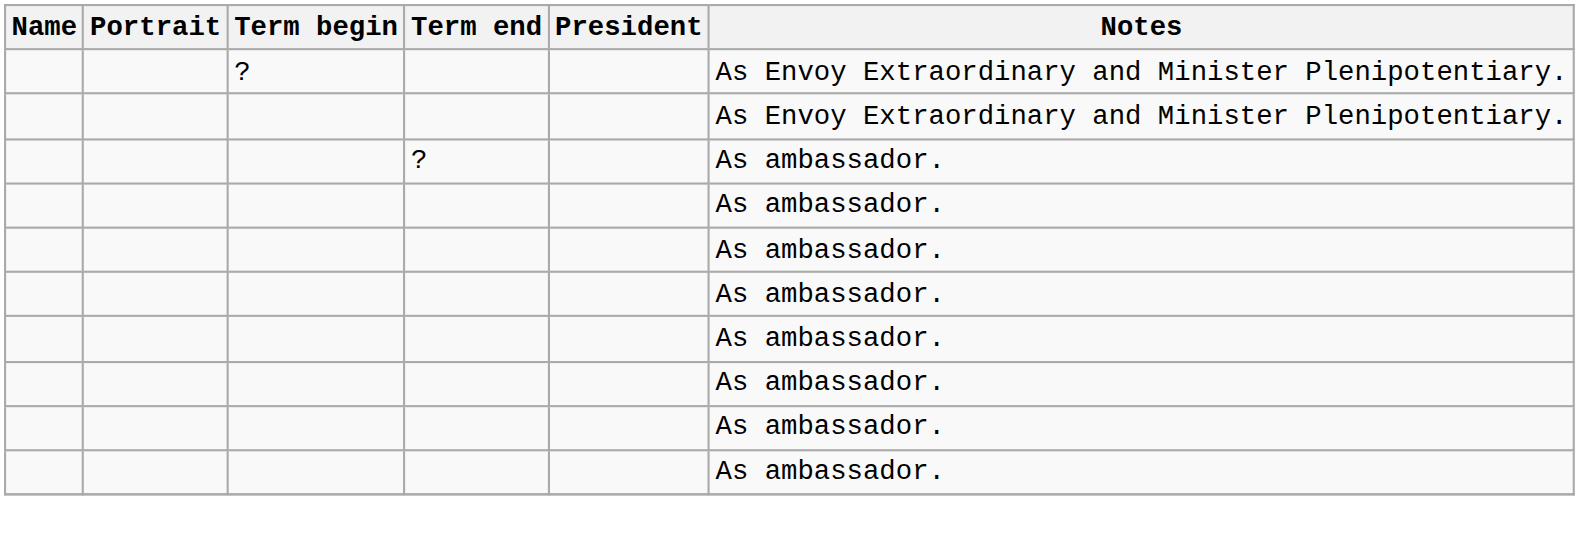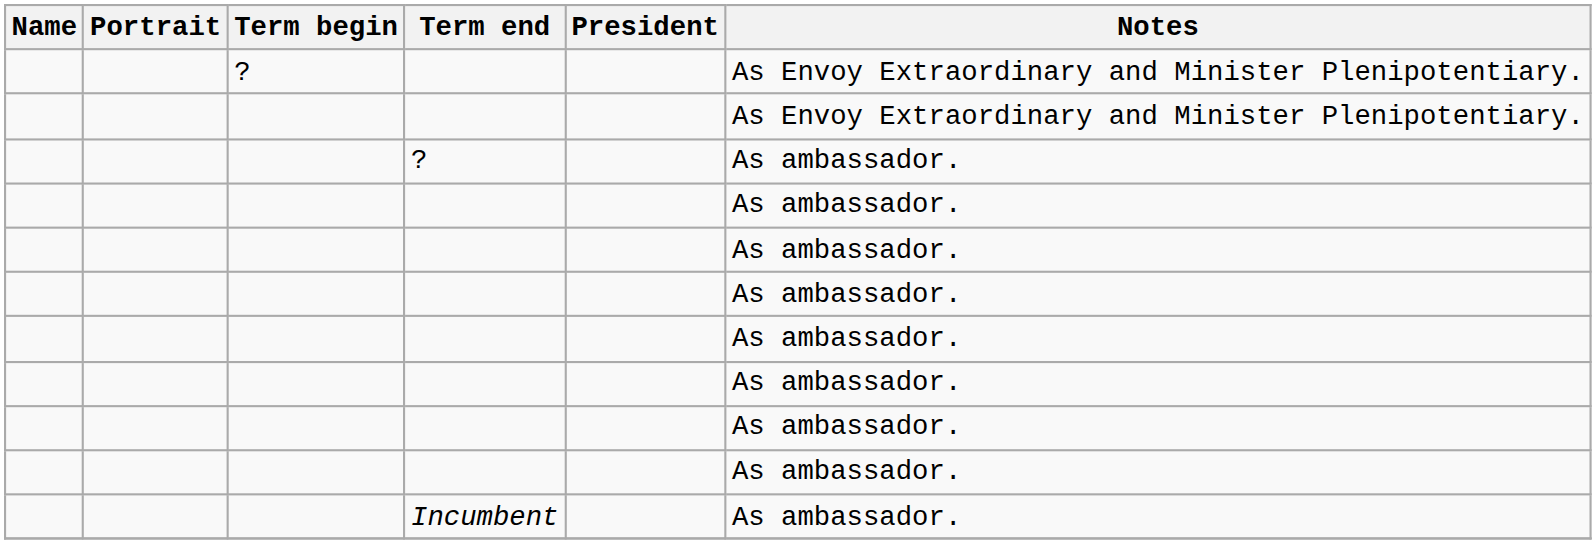 <table class="wikitable sortable"  text-align:center;">
 <tr>
 <th>Name</th>
 <th class="unsortable">Portrait</th>
 <th>Term begin</th>
 <th>Term end</th>
 <th>President</th>
 <th class="unsortable">Notes</th>
 </tr>
 <tr>
 <td></td>
 <td></td>
 <td>?</td>
 <td></td>
 <td></td>
 <td>As Envoy Extraordinary and Minister Plenipotentiary.</td>
 </tr>
 <tr>
 <td></td>
 <td></td>
 <td></td>
 <td></td>
 <td></td>
 <td>As Envoy Extraordinary and Minister Plenipotentiary.</td>
 </tr>
 <tr>
 <td></td>
 <td></td>
 <td></td>
 <td>?</td>
 <td></td>
 <td>As ambassador.</td>
 </tr>
 <tr>
 <td></td>
 <td></td>
 <td></td>
 <td></td>
 <td></td>
 <td>As ambassador.</td>
 </tr>
 <tr>
 <td></td>
 <td></td>
 <td></td>
 <td></td>
 <td></td>
 <td>As ambassador.</td>
 </tr>
 <tr>
 <td></td>
 <td></td>
 <td></td>
 <td></td>
 <td></td>
 <td>As ambassador.</td>
 </tr>
 <tr>
 <td></td>
 <td></td>
 <td></td>
 <td></td>
 <td></td>
 <td>As ambassador.</td>
 </tr>
 <tr>
 <td></td>
 <td></td>
 <td></td>
 <td></td>
 <td></td>
 <td>As ambassador.</td>
 </tr>
 <tr>
 <td></td>
 <td></td>
 <td></td>
 <td></td>
 <td></td>
 <td>As ambassador.</td>
 </tr>
 <tr>
 <td></td>
 <td></td>
 <td></td>
 <td></td>
 <td></td>
 <td>As ambassador.</td>
 </tr>
 <tr>
+<td></td>
+<td></td>
+<td></td>
+<td><em>Incumbent</em></td>
+<td></td>
+<td>As ambassador.</td>
+</tr>
+<tr>
 </tr>
 </table>
